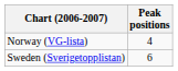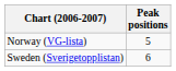 <table class="wikitable plainrowheaders">
 <tr>
 <th>Chart (2006-2007)</th>
 <th>Peak<br>positions</th>
 </tr>
 <tr>
 <td>Norway (<a href='#'>VG-lista</a>)</td>
-<td align="center">4</td>
+<td align="center">5</td>
 </tr>
 <tr>
 <td>Sweden (<a href='#'>Sverigetopplistan</a>)</td>
 <td align="center">6</td>
 </tr>
 </table>
